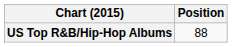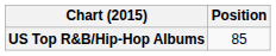 <table class="wikitable plainrowheaders" style="text-align:center">
 <tr>
 <th scope="col">Chart (2015)</th>
 <th scope="col">Position</th>
 </tr>
 <tr>
 <th scope="row">US Top R&B/Hip-Hop Albums</th>
-<td>88</td>
+<td>85</td>
 </tr>
 </table>
